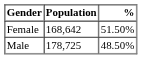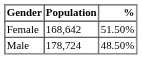 <table border="1" cellpadding="2" cellspacing="0">
 <tr>
 <th align="left">Gender</th>
 <th align="right">Population</th>
 <th align="right">%</th>
 </tr>
 <tr>
 <td align="left">Female</td>
 <td>168,642</td>
 <td>51.50%</td>
 </tr>
 <tr>
 <td align="left">Male</td>
-<td>178,725</td>
+<td>178,724</td>
 <td>48.50%</td>
 </tr>
 </table>
